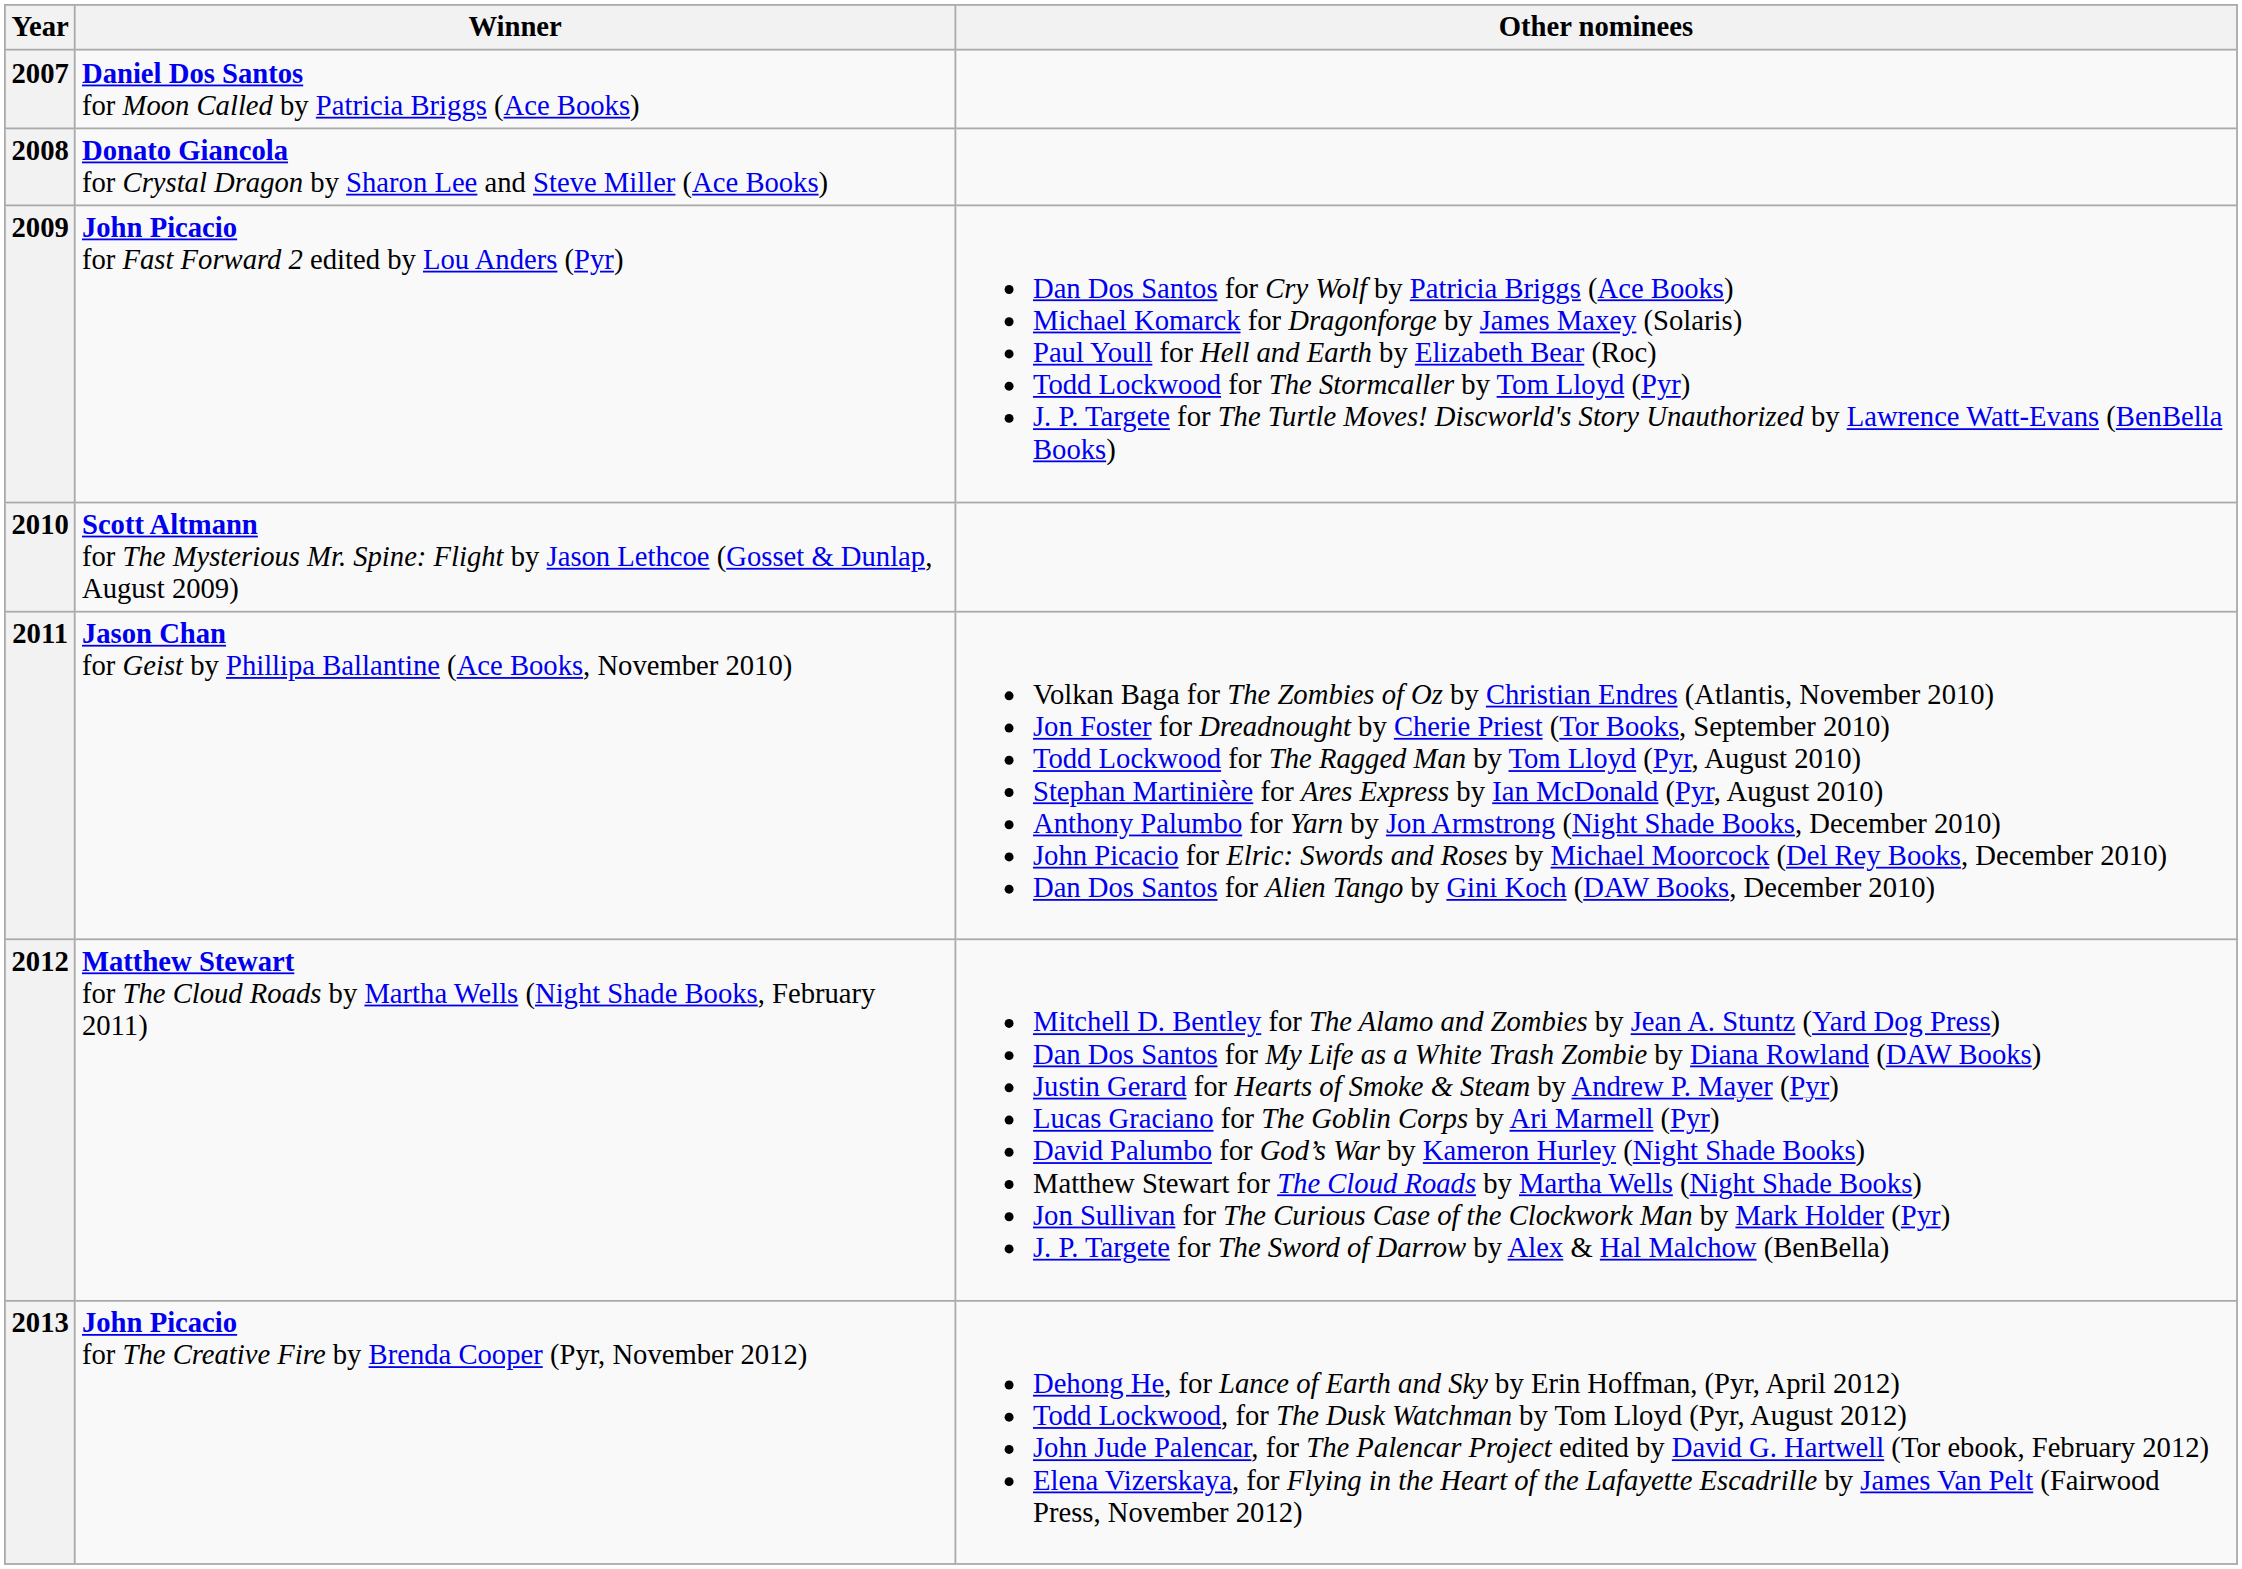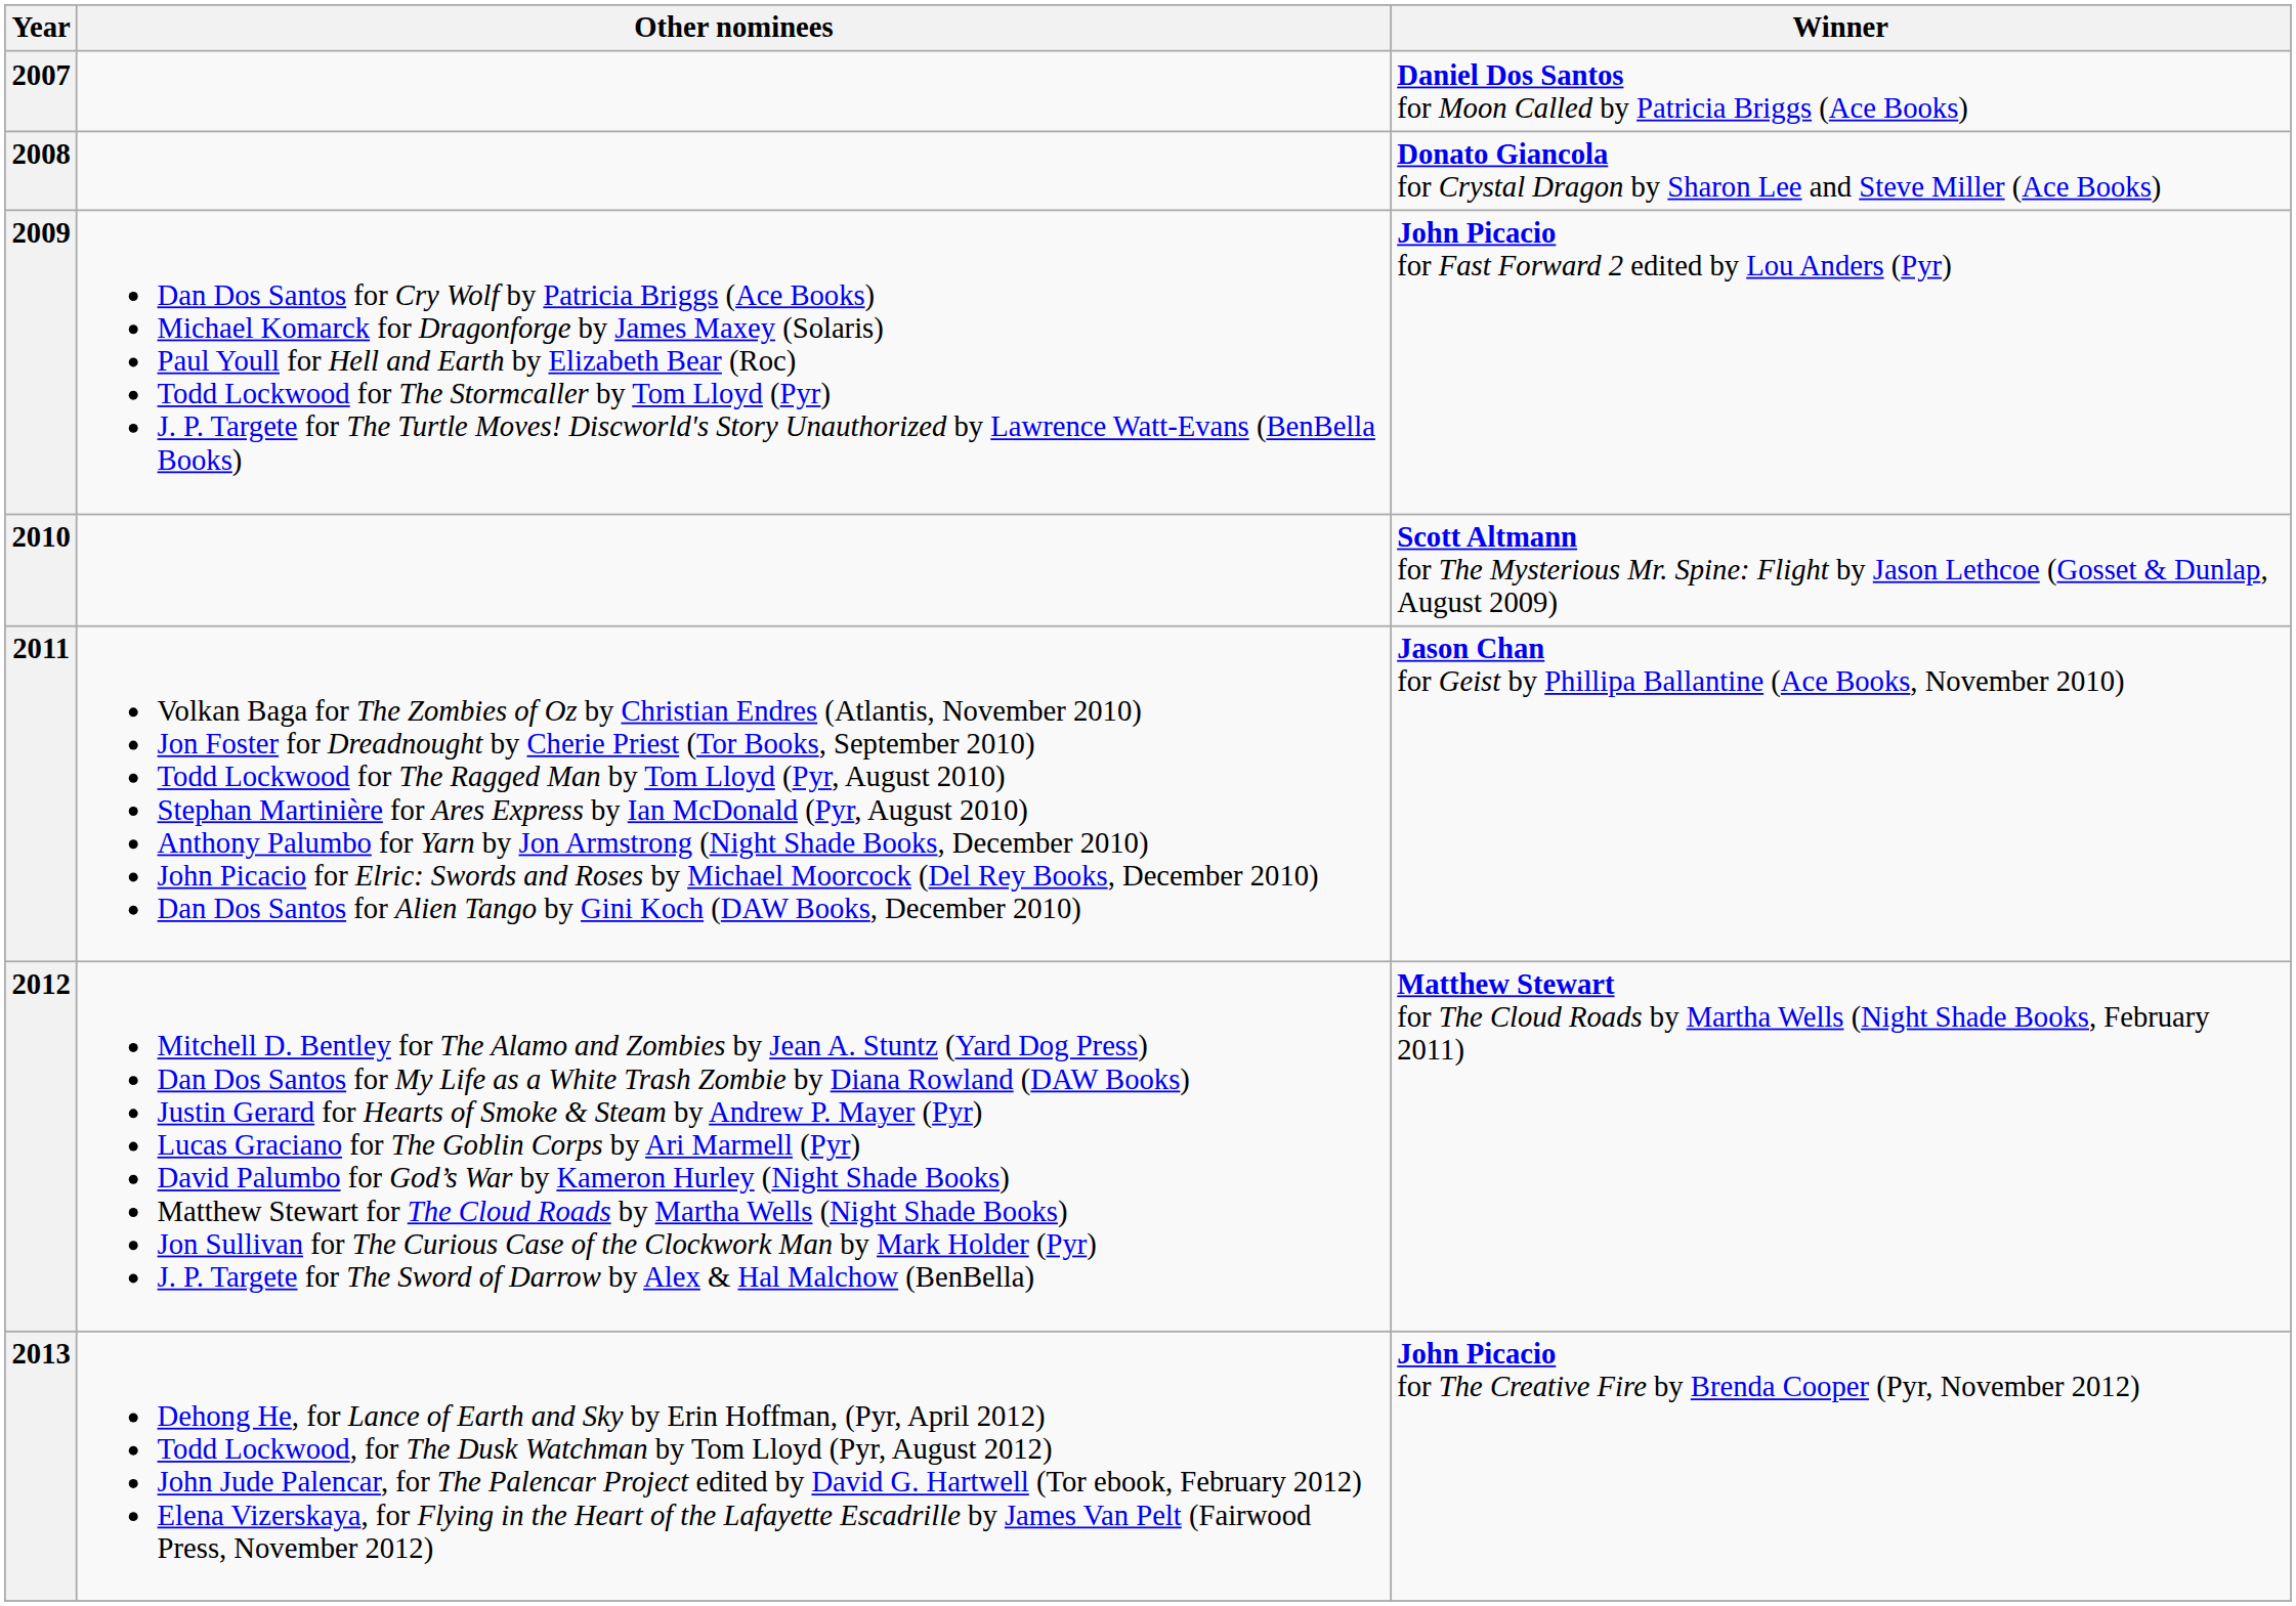 <table class="wikitable">
 <tr>
 <th>Year</th>
+<th>Other nominees</th>
 <th>Winner</th>
-<th>Other nominees</th>
 </tr>
 <tr style="vertical-align:top;">
 <th>2007</th>
+<td></td>
 <td><strong><a href='#'>Daniel Dos Santos</a></strong> <br> for <em>Moon Called</em> by <a href='#'>Patricia Briggs</a> (<a href='#'>Ace Books</a>)</td>
-<td></td>
 </tr>
 <tr style="vertical-align:top;">
 <th>2008</th>
+<td></td>
 <td><strong><a href='#'>Donato Giancola</a></strong> <br> for <em>Crystal Dragon</em> by <a href='#'>Sharon Lee</a> and <a href='#'>Steve Miller</a> (<a href='#'>Ace Books</a>)</td>
-<td></td>
 </tr>
 <tr style="vertical-align:top;">
 <th>2009</th>
+<td><br><ul><li><a href='#'>Dan Dos Santos</a> for <em>Cry Wolf</em> by <a href='#'>Patricia Briggs</a> (<a href='#'>Ace Books</a>)</li><li><a href='#'>Michael Komarck</a> for <em>Dragonforge</em> by <a href='#'>James Maxey</a> (Solaris)</li><li><a href='#'>Paul Youll</a> for <em>Hell and Earth</em> by <a href='#'>Elizabeth Bear</a> (Roc)</li><li><a href='#'>Todd Lockwood</a> for <em>The Stormcaller</em> by <a href='#'>Tom Lloyd</a> (<a href='#'>Pyr</a>)</li><li><a href='#'>J. P. Targete</a> for <em>The Turtle Moves! Discworld's Story Unauthorized</em> by <a href='#'>Lawrence Watt-Evans</a> (<a href='#'>BenBella Books</a>)</li></ul></td>
 <td><strong><a href='#'>John Picacio</a></strong> <br> for <em>Fast Forward 2</em> edited by <a href='#'>Lou Anders</a> (<a href='#'>Pyr</a>)</td>
-<td><br><ul><li><a href='#'>Dan Dos Santos</a> for <em>Cry Wolf</em> by <a href='#'>Patricia Briggs</a> (<a href='#'>Ace Books</a>)</li><li><a href='#'>Michael Komarck</a> for <em>Dragonforge</em> by <a href='#'>James Maxey</a> (Solaris)</li><li><a href='#'>Paul Youll</a> for <em>Hell and Earth</em> by <a href='#'>Elizabeth Bear</a> (Roc)</li><li><a href='#'>Todd Lockwood</a> for <em>The Stormcaller</em> by <a href='#'>Tom Lloyd</a> (<a href='#'>Pyr</a>)</li><li><a href='#'>J. P. Targete</a> for <em>The Turtle Moves! Discworld's Story Unauthorized</em> by <a href='#'>Lawrence Watt-Evans</a> (<a href='#'>BenBella Books</a>)</li></ul></td>
 </tr>
 <tr style="vertical-align:top;">
 <th>2010</th>
+<td></td>
 <td><strong><a href='#'>Scott Altmann</a></strong> <br> for <em>The Mysterious Mr. Spine: Flight</em> by <a href='#'>Jason Lethcoe</a> (<a href='#'>Gosset & Dunlap</a>, August 2009)</td>
-<td></td>
 </tr>
 <tr style="vertical-align:top;">
 <th>2011</th>
+<td><br><ul><li>Volkan Baga for <em>The Zombies of Oz</em> by <a href='#'>Christian Endres</a> (Atlantis, November 2010)</li><li><a href='#'>Jon Foster</a> for <em>Dreadnought</em> by <a href='#'>Cherie Priest</a> (<a href='#'>Tor Books</a>, September 2010)</li><li><a href='#'>Todd Lockwood</a> for <em>The Ragged Man</em> by <a href='#'>Tom Lloyd</a> (<a href='#'>Pyr</a>, August 2010)</li><li><a href='#'>Stephan Martinière</a> for <em>Ares Express</em> by <a href='#'>Ian McDonald</a> (<a href='#'>Pyr</a>, August 2010)</li><li><a href='#'>Anthony Palumbo</a> for <em>Yarn</em> by <a href='#'>Jon Armstrong</a> (<a href='#'>Night Shade Books</a>, December 2010)</li><li><a href='#'>John Picacio</a> for <em>Elric: Swords and Roses</em> by <a href='#'>Michael Moorcock</a> (<a href='#'>Del Rey Books</a>, December 2010)</li><li><a href='#'>Dan Dos Santos</a> for <em>Alien Tango</em> by <a href='#'>Gini Koch</a> (<a href='#'>DAW Books</a>, December 2010)</li></ul></td>
 <td><strong><a href='#'>Jason Chan</a></strong> <br> for <em>Geist</em> by <a href='#'>Phillipa Ballantine</a> (<a href='#'>Ace Books</a>, November 2010)</td>
-<td><br><ul><li>Volkan Baga for <em>The Zombies of Oz</em> by <a href='#'>Christian Endres</a> (Atlantis, November 2010)</li><li><a href='#'>Jon Foster</a> for <em>Dreadnought</em> by <a href='#'>Cherie Priest</a> (<a href='#'>Tor Books</a>, September 2010)</li><li><a href='#'>Todd Lockwood</a> for <em>The Ragged Man</em> by <a href='#'>Tom Lloyd</a> (<a href='#'>Pyr</a>, August 2010)</li><li><a href='#'>Stephan Martinière</a> for <em>Ares Express</em> by <a href='#'>Ian McDonald</a> (<a href='#'>Pyr</a>, August 2010)</li><li><a href='#'>Anthony Palumbo</a> for <em>Yarn</em> by <a href='#'>Jon Armstrong</a> (<a href='#'>Night Shade Books</a>, December 2010)</li><li><a href='#'>John Picacio</a> for <em>Elric: Swords and Roses</em> by <a href='#'>Michael Moorcock</a> (<a href='#'>Del Rey Books</a>, December 2010)</li><li><a href='#'>Dan Dos Santos</a> for <em>Alien Tango</em> by <a href='#'>Gini Koch</a> (<a href='#'>DAW Books</a>, December 2010)</li></ul></td>
 </tr>
 <tr style="vertical-align:top;">
 <th>2012</th>
+<td><br><ul><li><a href='#'>Mitchell D. Bentley</a> for <em>The Alamo and Zombies</em> by <a href='#'>Jean A. Stuntz</a> (<a href='#'>Yard Dog Press</a>)</li><li><a href='#'>Dan Dos Santos</a> for <em>My Life as a White Trash Zombie</em> by <a href='#'>Diana Rowland</a> (<a href='#'>DAW Books</a>)</li><li><a href='#'>Justin Gerard</a> for <em>Hearts of Smoke & Steam</em> by <a href='#'>Andrew P. Mayer</a> (<a href='#'>Pyr</a>)</li><li><a href='#'>Lucas Graciano</a> for <em>The Goblin Corps</em> by <a href='#'>Ari Marmell</a> (<a href='#'>Pyr</a>)</li><li><a href='#'>David Palumbo</a> for <em>God’s War</em> by <a href='#'>Kameron Hurley</a> (<a href='#'>Night Shade Books</a>)</li><li>Matthew Stewart for <em><a href='#'>The Cloud Roads</a></em> by <a href='#'>Martha Wells</a> (<a href='#'>Night Shade Books</a>)</li><li><a href='#'>Jon Sullivan</a> for <em>The Curious Case of the Clockwork Man</em> by <a href='#'>Mark Holder</a> (<a href='#'>Pyr</a>)</li><li><a href='#'>J. P. Targete</a> for <em>The Sword of Darrow</em> by <a href='#'>Alex</a> & <a href='#'>Hal Malchow</a> (BenBella)</li></ul></td>
 <td><strong><a href='#'>Matthew Stewart</a></strong> <br> for <em>The Cloud Roads</em> by <a href='#'>Martha Wells</a> (<a href='#'>Night Shade Books</a>, February 2011)</td>
-<td><br><ul><li><a href='#'>Mitchell D. Bentley</a> for <em>The Alamo and Zombies</em> by <a href='#'>Jean A. Stuntz</a> (<a href='#'>Yard Dog Press</a>)</li><li><a href='#'>Dan Dos Santos</a> for <em>My Life as a White Trash Zombie</em> by <a href='#'>Diana Rowland</a> (<a href='#'>DAW Books</a>)</li><li><a href='#'>Justin Gerard</a> for <em>Hearts of Smoke & Steam</em> by <a href='#'>Andrew P. Mayer</a> (<a href='#'>Pyr</a>)</li><li><a href='#'>Lucas Graciano</a> for <em>The Goblin Corps</em> by <a href='#'>Ari Marmell</a> (<a href='#'>Pyr</a>)</li><li><a href='#'>David Palumbo</a> for <em>God’s War</em> by <a href='#'>Kameron Hurley</a> (<a href='#'>Night Shade Books</a>)</li><li>Matthew Stewart for <em><a href='#'>The Cloud Roads</a></em> by <a href='#'>Martha Wells</a> (<a href='#'>Night Shade Books</a>)</li><li><a href='#'>Jon Sullivan</a> for <em>The Curious Case of the Clockwork Man</em> by <a href='#'>Mark Holder</a> (<a href='#'>Pyr</a>)</li><li><a href='#'>J. P. Targete</a> for <em>The Sword of Darrow</em> by <a href='#'>Alex</a> & <a href='#'>Hal Malchow</a> (BenBella)</li></ul></td>
 </tr>
 <tr style="vertical-align:top;">
 <th>2013</th>
+<td><br><ul><li><a href='#'>Dehong He</a>, for <em>Lance of Earth and Sky</em> by Erin Hoffman, (Pyr, April 2012)</li><li><a href='#'>Todd Lockwood</a>, for <em>The Dusk Watchman</em> by Tom Lloyd (Pyr, August 2012)</li><li><a href='#'>John Jude Palencar</a>, for <em>The Palencar Project</em> edited by <a href='#'>David G. Hartwell</a> (Tor ebook, February 2012)</li><li><a href='#'>Elena Vizerskaya</a>, for <em>Flying in the Heart of the Lafayette Escadrille</em> by <a href='#'>James Van Pelt</a> (Fairwood Press, November 2012)</li></ul></td>
 <td><strong><a href='#'>John Picacio</a></strong> <br> for <em>The Creative Fire</em> by <a href='#'>Brenda Cooper</a> (Pyr, November 2012)</td>
-<td><br><ul><li><a href='#'>Dehong He</a>, for <em>Lance of Earth and Sky</em> by Erin Hoffman, (Pyr, April 2012)</li><li><a href='#'>Todd Lockwood</a>, for <em>The Dusk Watchman</em> by Tom Lloyd (Pyr, August 2012)</li><li><a href='#'>John Jude Palencar</a>, for <em>The Palencar Project</em> edited by <a href='#'>David G. Hartwell</a> (Tor ebook, February 2012)</li><li><a href='#'>Elena Vizerskaya</a>, for <em>Flying in the Heart of the Lafayette Escadrille</em> by <a href='#'>James Van Pelt</a> (Fairwood Press, November 2012)</li></ul></td>
 </tr>
 </table>
